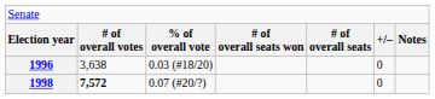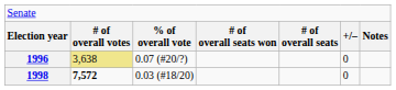 <table class=wikitable>
 <tr>
 <td colspan=7><a href='#'>Senate</a></td>
 </tr>
 <tr>
 <th>Election year</th>
 <th># of<br>overall votes</th>
 <th>% of<br>overall vote</th>
 <th># of<br>overall seats won</th>
 <th># of<br>overall seats</th>
 <th>+/–</th>
 <th>Notes</th>
 </tr>
 <tr>
 <th><a href='#'>1996</a></th>
-<td>3,638</td>
-<td>0.03 (#18/20)</td>
+<td style="background: khaki;">3,638</td>
+<td>0.07 (#20/?)</td>
 <td></td>
 <td></td>
 <td> 0</td>
 <td></td>
 </tr>
 <tr>
 <th><a href='#'>1998</a></th>
 <td><strong>7,572</strong></td>
-<td>0.07 (#20/?)</td>
+<td>0.03 (#18/20)</td>
 <td></td>
 <td></td>
 <td> 0</td>
 <td></td>
 </tr>
 </table>
